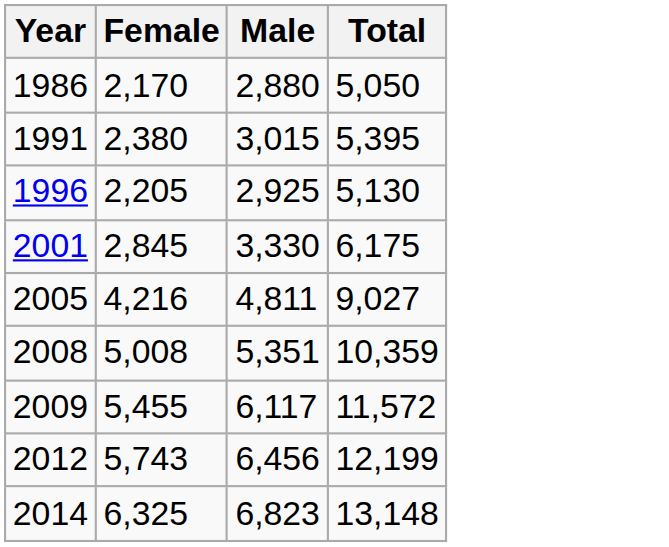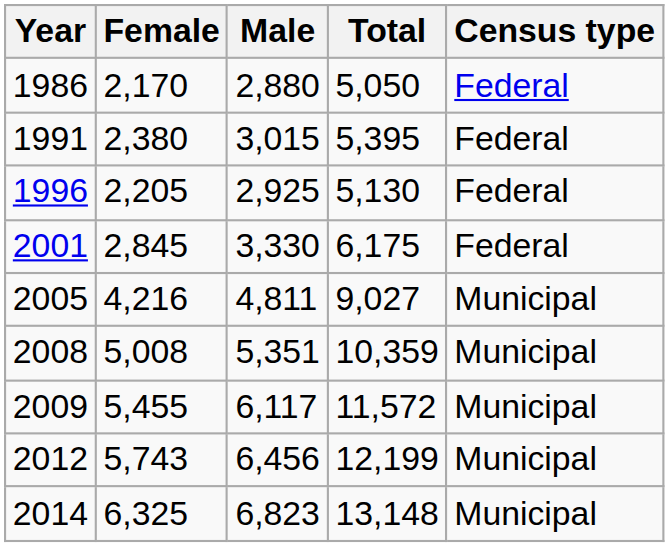 <table class="wikitable">
 <tr>
 <th>Year</th>
 <th>Female</th>
 <th>Male</th>
 <th>Total</th>
+<th>Census type</th>
 </tr>
 <tr>
 <td>1986</td>
 <td>2,170</td>
 <td>2,880</td>
 <td>5,050</td>
+<td><a href='#'>Federal</a></td>
 </tr>
 <tr>
 <td>1991</td>
 <td>2,380</td>
 <td>3,015</td>
 <td>5,395</td>
+<td>Federal</td>
 </tr>
 <tr>
 <td><a href='#'>1996</a></td>
 <td>2,205</td>
 <td>2,925</td>
 <td>5,130</td>
+<td>Federal</td>
 </tr>
 <tr>
 <td><a href='#'>2001</a></td>
 <td>2,845</td>
 <td>3,330</td>
 <td>6,175</td>
+<td>Federal</td>
 </tr>
 <tr>
 <td>2005</td>
 <td>4,216</td>
 <td>4,811</td>
 <td>9,027</td>
+<td>Municipal</td>
 </tr>
 <tr>
 <td>2008</td>
 <td>5,008</td>
 <td>5,351</td>
 <td>10,359</td>
+<td>Municipal</td>
 </tr>
 <tr>
 <td>2009</td>
 <td>5,455</td>
 <td>6,117</td>
 <td>11,572</td>
+<td>Municipal</td>
 </tr>
 <tr>
 <td>2012</td>
 <td>5,743</td>
 <td>6,456</td>
 <td>12,199</td>
+<td>Municipal</td>
 </tr>
 <tr>
 <td>2014</td>
 <td>6,325</td>
 <td>6,823</td>
 <td>13,148</td>
+<td>Municipal</td>
 </tr>
 </table>
